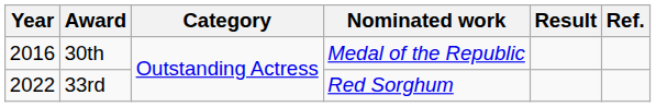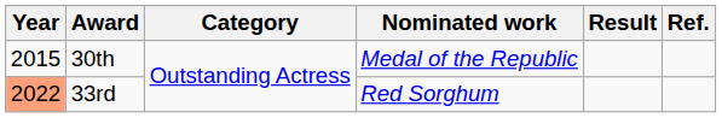 <table class="wikitable">
 <tr>
 <th>Year</th>
 <th>Award</th>
 <th>Category</th>
 <th>Nominated work</th>
 <th>Result</th>
 <th>Ref.</th>
 </tr>
 <tr>
-<td>2016</td>
+<td>2015</td>
 <td>30th</td>
 <td rowspan=2><a href='#'>Outstanding Actress</a></td>
 <td><em><a href='#'>Medal of the Republic</a></em></td>
 <td></td>
 <td></td>
 </tr>
 <tr>
-<td>2022</td>
+<td style="background: lightsalmon;">2022</td>
 <td>33rd</td>
 <td><em><a href='#'>Red Sorghum</a></em></td>
 <td></td>
 <td></td>
 </tr>
 </table>
